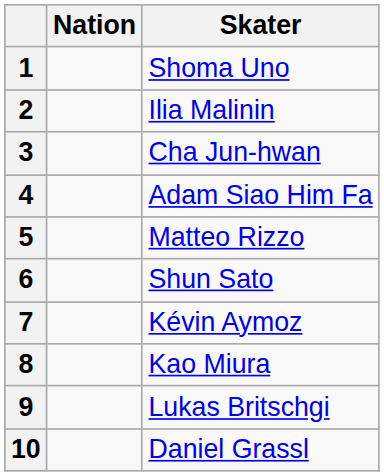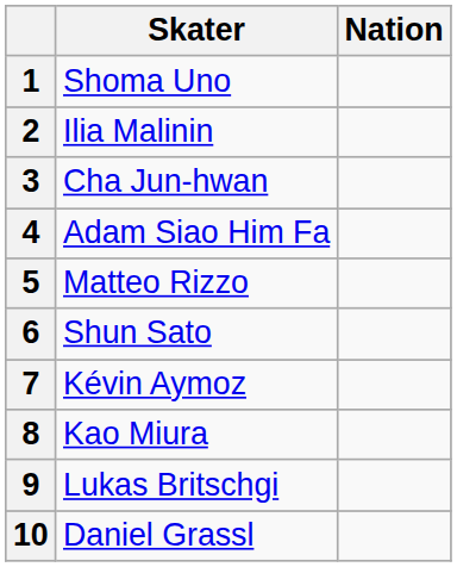 <table class="wikitable sortable" style="text-align: left">
 <tr>
 <th scope="col"></th>
+<th scope="col">Skater</th>
 <th scope="col">Nation</th>
-<th scope="col">Skater</th>
 </tr>
 <tr>
 <th scope="row">1</th>
+<td><a href='#'>Shoma Uno</a></td>
 <td></td>
-<td><a href='#'>Shoma Uno</a></td>
 </tr>
 <tr>
 <th scope="row">2</th>
+<td><a href='#'>Ilia Malinin</a></td>
 <td></td>
-<td><a href='#'>Ilia Malinin</a></td>
 </tr>
 <tr>
 <th scope="row">3</th>
+<td><a href='#'>Cha Jun-hwan</a></td>
 <td></td>
-<td><a href='#'>Cha Jun-hwan</a></td>
 </tr>
 <tr>
 <th scope="row">4</th>
+<td><a href='#'>Adam Siao Him Fa</a></td>
 <td></td>
-<td><a href='#'>Adam Siao Him Fa</a></td>
 </tr>
 <tr>
 <th scope="row">5</th>
+<td><a href='#'>Matteo Rizzo</a></td>
 <td></td>
-<td><a href='#'>Matteo Rizzo</a></td>
 </tr>
 <tr>
 <th scope="row">6</th>
+<td><a href='#'>Shun Sato</a></td>
 <td></td>
-<td><a href='#'>Shun Sato</a></td>
 </tr>
 <tr>
 <th scope="row">7</th>
+<td><a href='#'>Kévin Aymoz</a></td>
 <td></td>
-<td><a href='#'>Kévin Aymoz</a></td>
 </tr>
 <tr>
 <th scope="row">8</th>
+<td><a href='#'>Kao Miura</a></td>
 <td></td>
-<td><a href='#'>Kao Miura</a></td>
 </tr>
 <tr>
 <th scope="row">9</th>
+<td><a href='#'>Lukas Britschgi</a></td>
 <td></td>
-<td><a href='#'>Lukas Britschgi</a></td>
 </tr>
 <tr>
 <th scope="row">10</th>
+<td><a href='#'>Daniel Grassl</a></td>
 <td></td>
-<td><a href='#'>Daniel Grassl</a></td>
 </tr>
 </table>
